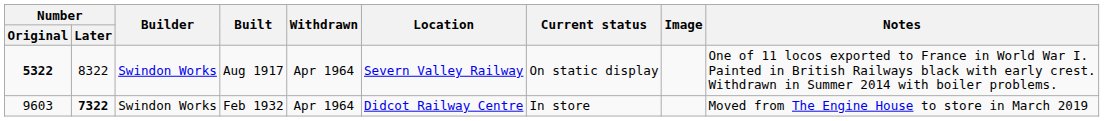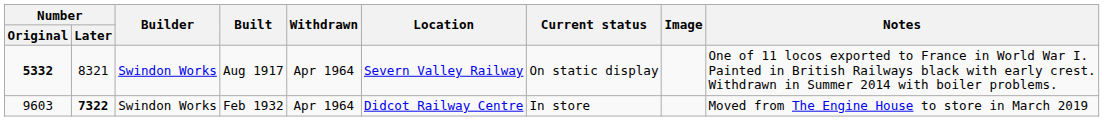 <table class="wikitable">
 <tr>
 <th colspan=2>Number</th>
 <th rowspan=2>Builder</th>
 <th rowspan=2>Built</th>
 <th rowspan=2>Withdrawn</th>
 <th rowspan=2>Location</th>
 <th rowspan=2>Current status</th>
 <th rowspan=2>Image</th>
 <th rowspan=2>Notes</th>
 </tr>
 <tr>
 <th>Original</th>
 <th>Later</th>
 </tr>
 <tr>
-<td align=center><strong>5322</strong></td>
-<td align=center>8322</td>
+<td align=center><strong>5332</strong></td>
+<td align=center>8321</td>
 <td align=center><a href='#'>Swindon Works</a></td>
 <td align=center>Aug 1917</td>
 <td align=center>Apr 1964</td>
 <td align=center><a href='#'>Severn Valley Railway</a></td>
 <td align=left>On static display</td>
 <td align=center></td>
 <td align=left>One of 11 locos exported to France in World War I.<br>Painted in British Railways black with early crest.<br>Withdrawn in Summer 2014 with boiler problems.</td>
 </tr>
 <tr>
 <td align=center>9603</td>
 <td align=center><strong>7322</strong></td>
 <td align=center>Swindon Works</td>
 <td align=center>Feb 1932</td>
 <td align=center>Apr 1964</td>
 <td align=center><a href='#'>Didcot Railway Centre</a></td>
 <td align=left>In store</td>
 <td align=center></td>
 <td align=left>Moved from <a href='#'>The Engine House</a> to store in March 2019</td>
 </tr>
 </table>
